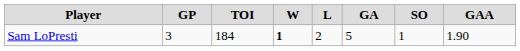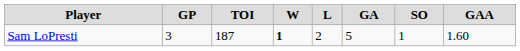 <table class="wikitable" width="50%">
 <tr align="center"  bgcolor="#dddddd">
 <td><strong>Player</strong></td>
 <td><strong>GP</strong></td>
 <td><strong>TOI</strong></td>
 <td><strong>W</strong></td>
 <td><strong>L</strong></td>
 <td><strong>GA</strong></td>
 <td><strong>SO</strong></td>
 <td><strong>GAA</strong></td>
 </tr>
 <tr>
 <td><a href='#'>Sam LoPresti</a></td>
 <td>3</td>
-<td>184</td>
+<td>187</td>
 <td><strong>1</strong></td>
 <td>2</td>
 <td>5</td>
 <td>1</td>
-<td>1.90</td>
+<td>1.60</td>
 </tr>
 </table>
